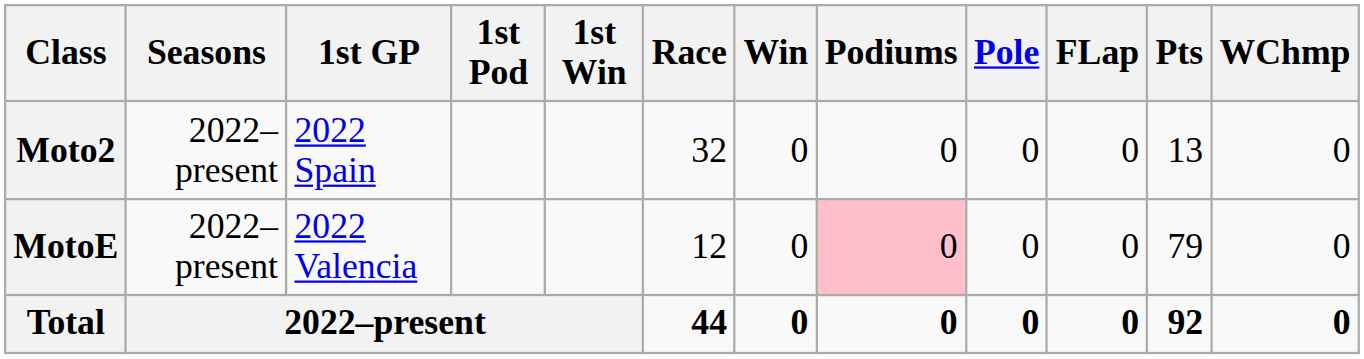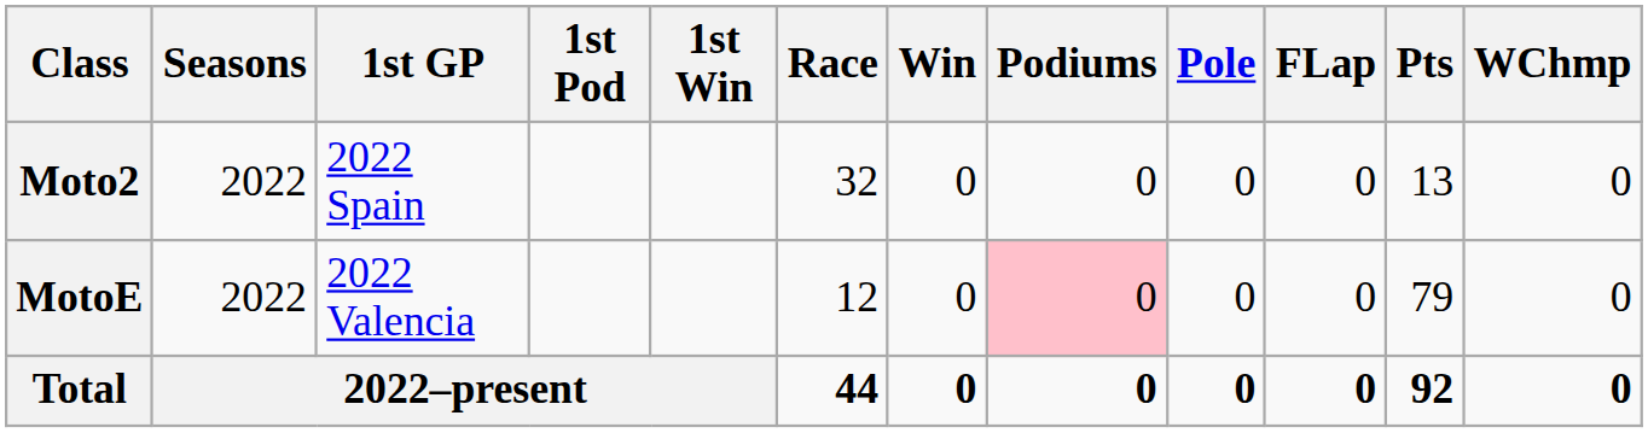 <table class="wikitable" style="text-align:right;">
 <tr>
 <th>Class</th>
 <th>Seasons</th>
 <th>1st GP</th>
 <th>1st Pod</th>
 <th>1st Win</th>
 <th>Race</th>
 <th>Win</th>
 <th>Podiums</th>
 <th><a href='#'>Pole</a></th>
 <th>FLap</th>
 <th>Pts</th>
 <th>WChmp</th>
 </tr>
 <tr>
 <th>Moto2</th>
-<td>2022–present</td>
+<td>2022</td>
 <td style="text-align:left;"><a href='#'>2022 Spain</a></td>
 <td></td>
 <td></td>
 <td>32</td>
 <td>0</td>
 <td>0</td>
 <td>0</td>
 <td>0</td>
 <td>13</td>
 <td>0</td>
 </tr>
 <tr>
 <th>MotoE</th>
-<td>2022–present</td>
+<td>2022</td>
 <td style="text-align:left;"><a href='#'>2022 Valencia</a></td>
 <td></td>
 <td></td>
 <td>12</td>
 <td>0</td>
 <td style="background: pink;">0</td>
 <td>0</td>
 <td>0</td>
 <td>79</td>
 <td>0</td>
 </tr>
 <tr>
 <th>Total</th>
 <th colspan="4">2022–present</th>
 <td><strong>44</strong></td>
 <td><strong>0</strong></td>
 <td><strong>0</strong></td>
 <td><strong>0</strong></td>
 <td><strong>0</strong></td>
 <td><strong>92</strong></td>
 <td><strong>0</strong></td>
 </tr>
 </table>
